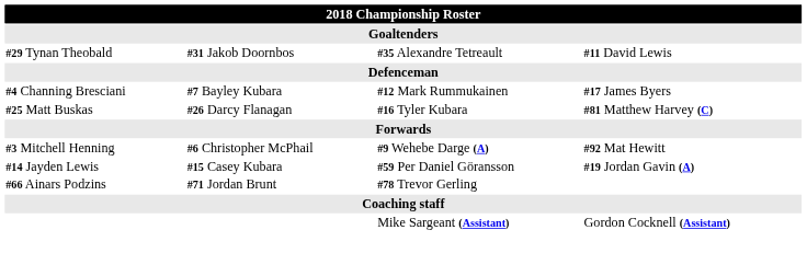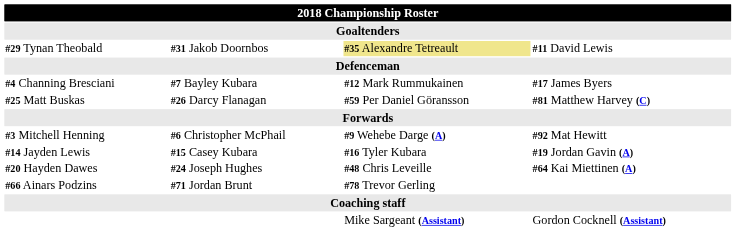 <table class="toccolours" style="width:60em">
 <tr>
 <th colspan="4" style="background:#000000;color:white;border:#000000 1px solid">2018 Championship Roster</th>
 </tr>
 <tr>
 <th colspan="4" style="background:#e8e8e8;color:black;border:#e8e8e8 1px solid">Goaltenders</th>
 </tr>
 <tr>
 <td> <small><strong>#29</strong></small> Tynan Theobald</td>
 <td> <small><strong>#31</strong></small> Jakob Doornbos</td>
-<td> <small><strong>#35</strong></small> Alexandre Tetreault</td>
+<td style="background: khaki;"> <small><strong>#35</strong></small> Alexandre Tetreault</td>
 <td> <small><strong>#11</strong></small> David Lewis</td>
 </tr>
 <tr>
 <th colspan="4" style="background:#e8e8e8;color:black;border:#e8e8e8 1px solid">Defenceman</th>
 </tr>
 <tr>
 <td> <small><strong>#4</strong></small> Channing Bresciani</td>
 <td> <small><strong>#7</strong></small> Bayley Kubara</td>
 <td> <small><strong>#12</strong></small> Mark Rummukainen</td>
 <td> <small><strong>#17</strong></small> James Byers</td>
 </tr>
 <tr>
 <td> <small><strong>#25</strong></small> Matt Buskas</td>
 <td> <small><strong>#26</strong></small> Darcy Flanagan</td>
-<td> <small><strong>#16</strong></small> Tyler Kubara</td>
+<td> <small><strong>#59</strong></small> Per Daniel Göransson</td>
 <td> <small><strong>#81</strong></small> Matthew Harvey <small><strong>(<a href='#'>C</a>)</strong></small></td>
 </tr>
 <tr>
 <th colspan="4" style="background:#e8e8e8;color:black;border:#e8e8e8 1px solid">Forwards</th>
 </tr>
 <tr>
 <td> <small><strong>#3</strong></small> Mitchell Henning</td>
 <td> <small><strong>#6</strong></small> Christopher McPhail</td>
 <td> <small><strong>#9</strong></small> Wehebe Darge <small><strong>(<a href='#'>A</a>)</strong></small></td>
 <td> <small><strong>#92</strong></small> Mat Hewitt</td>
 </tr>
 <tr>
 <td> <small><strong>#14</strong></small> Jayden Lewis</td>
 <td> <small><strong>#15</strong></small> Casey Kubara</td>
-<td> <small><strong>#59</strong></small> Per Daniel Göransson</td>
+<td> <small><strong>#16</strong></small> Tyler Kubara</td>
 <td> <small><strong>#19</strong></small> Jordan Gavin <small><strong>(<a href='#'>A</a>)</strong></small></td>
+</tr>
+<tr>
+<td> <small><strong>#20</strong></small> Hayden Dawes</td>
+<td> <small><strong>#24</strong></small> Joseph Hughes</td>
+<td> <small><strong>#48</strong></small> Chris Leveille</td>
+<td> <small><strong>#64</strong></small> Kai Miettinen <small><strong>(<a href='#'>A</a>)</strong></small></td>
 </tr>
 <tr style="border:0px;">
 <td> <small><strong>#66</strong></small> Ainars Podzins</td>
 <td> <small><strong>#71</strong></small> Jordan Brunt</td>
 <td> <small><strong>#78</strong></small> Trevor Gerling</td>
 <td></td>
 </tr>
 <tr>
 <th colspan="4" style="background:#e8e8e8;color:black;border:#e8e8e8 1px solid">Coaching staff</th>
 </tr>
 <tr>
 <td colspan="2"></td>
 <td> Mike Sargeant <small><strong>(<a href='#'>Assistant</a>)</strong></small></td>
 <td> Gordon Cocknell <small><strong>(<a href='#'>Assistant</a>)</strong></small></td>
 </tr>
 <tr>
 </tr>
 </table>
